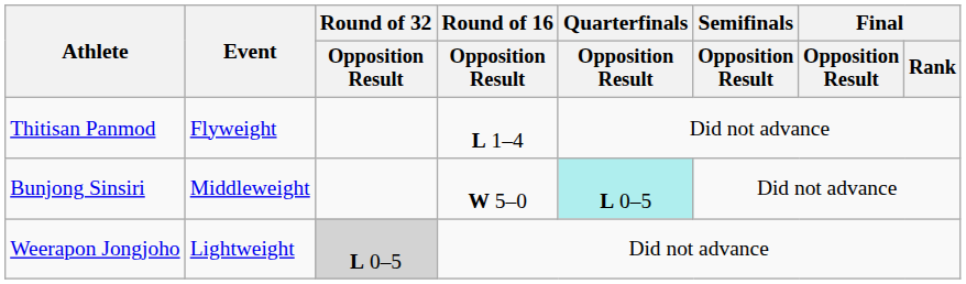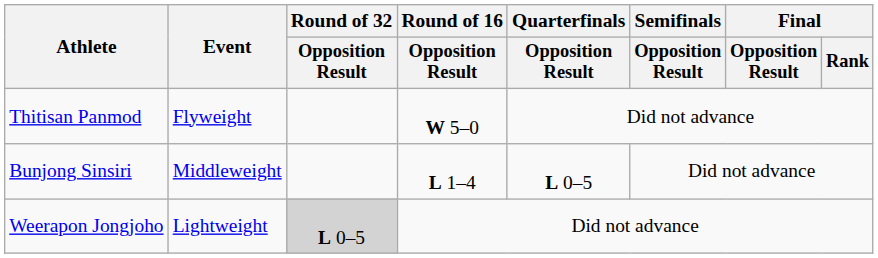 <table class="wikitable" style="font-size:90%">
 <tr>
 <th rowspan="2">Athlete</th>
 <th rowspan="2">Event</th>
 <th>Round of 32</th>
 <th>Round of 16</th>
 <th>Quarterfinals</th>
 <th>Semifinals</th>
 <th colspan=2>Final</th>
 </tr>
 <tr style="font-size:95%">
 <th>Opposition<br>Result</th>
 <th>Opposition<br>Result</th>
 <th>Opposition<br>Result</th>
 <th>Opposition<br>Result</th>
 <th>Opposition<br>Result</th>
 <th>Rank</th>
 </tr>
 <tr align=center>
 <td align=left><a href='#'>Thitisan Panmod</a></td>
 <td align=left><a href='#'>Flyweight</a></td>
 <td></td>
-<td><br><strong>L</strong> 1–4</td>
+<td><br><strong>W</strong> 5–0</td>
 <td colspan="5">Did not advance</td>
 </tr>
 <tr align=center>
 <td align=left><a href='#'>Bunjong Sinsiri</a></td>
 <td align=left><a href='#'>Middleweight</a></td>
 <td></td>
-<td><br><strong>W</strong> 5–0</td>
-<td style="background: paleturquoise;"><br><strong>L</strong> 0–5</td>
+<td><br><strong>L</strong> 1–4</td>
+<td><br><strong>L</strong> 0–5</td>
 <td colspan="3">Did not advance</td>
 </tr>
 <tr align=center>
 <td align=left><a href='#'>Weerapon Jongjoho</a></td>
 <td align=left><a href='#'>Lightweight</a></td>
 <td style="background: lightgrey;"><br><strong>L</strong> 0–5</td>
 <td colspan="5">Did not advance</td>
 </tr>
 </table>
